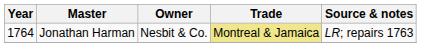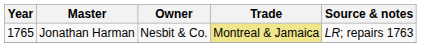 <table class=" wikitable">
 <tr>
 <th>Year</th>
 <th>Master</th>
 <th>Owner</th>
 <th>Trade</th>
 <th>Source & notes</th>
 </tr>
 <tr>
-<td>1764</td>
+<td>1765</td>
 <td>Jonathan Harman</td>
 <td>Nesbit & Co.</td>
 <td style="background: khaki;">Montreal & Jamaica</td>
 <td><em>LR</em>; repairs 1763</td>
 </tr>
 <tr>
 </tr>
 </table>
